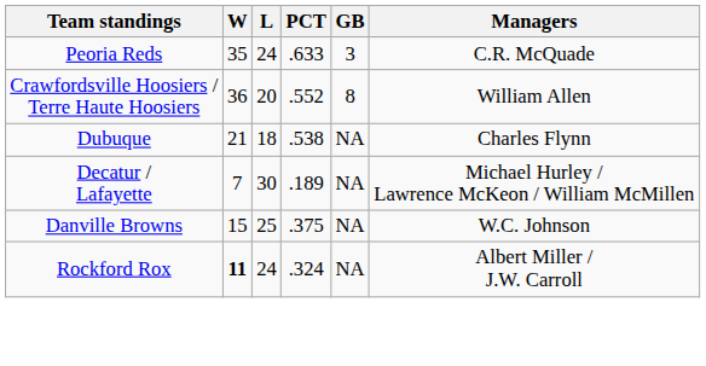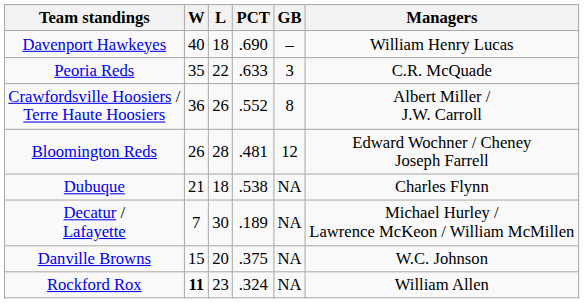 <table class="wikitable">
 <tr>
 <th>Team standings</th>
 <th>W</th>
 <th>L</th>
 <th>PCT</th>
 <th>GB</th>
 <th>Managers</th>
 </tr>
 <tr align=center>
+<td><a href='#'>Davenport Hawkeyes</a></td>
+<td>40</td>
+<td>18</td>
+<td>.690</td>
+<td>–</td>
+<td>William Henry Lucas</td>
+</tr>
+<tr align=center>
 <td><a href='#'>Peoria Reds</a></td>
 <td>35</td>
-<td>24</td>
+<td>22</td>
 <td>.633</td>
 <td>3</td>
 <td>C.R. McQuade</td>
 </tr>
 <tr align=center>
 <td><a href='#'>Crawfordsville Hoosiers</a> /<br><a href='#'>Terre Haute Hoosiers</a></td>
 <td>36</td>
-<td>20</td>
+<td>26</td>
 <td>.552</td>
 <td>8</td>
-<td>William Allen</td>
+<td>Albert Miller / <br>J.W. Carroll</td>
+</tr>
+<tr align=center>
+<td><a href='#'>Bloomington Reds</a></td>
+<td>26</td>
+<td>28</td>
+<td>.481</td>
+<td>12</td>
+<td>Edward Wochner / Cheney <br> Joseph Farrell</td>
 </tr>
 <tr align=center>
 <td><a href='#'>Dubuque</a></td>
 <td>21</td>
 <td>18</td>
 <td>.538</td>
 <td>NA</td>
 <td>Charles Flynn</td>
 </tr>
 <tr align=center>
 <td><a href='#'>Decatur</a> /<br> <a href='#'>Lafayette</a></td>
 <td>7</td>
 <td>30</td>
 <td>.189</td>
 <td>NA</td>
 <td>Michael Hurley /<br>Lawrence McKeon / William McMillen</td>
 </tr>
 <tr align=center>
 <td><a href='#'>Danville Browns</a></td>
 <td>15</td>
-<td>25</td>
+<td>20</td>
 <td>.375</td>
 <td>NA</td>
 <td>W.C. Johnson</td>
 </tr>
 <tr align=center>
 <td><a href='#'>Rockford Rox</a></td>
 <td><strong>11</strong></td>
-<td>24</td>
+<td>23</td>
 <td>.324</td>
 <td>NA</td>
-<td>Albert Miller / <br>J.W. Carroll</td>
+<td>William Allen</td>
 </tr>
 </table>
